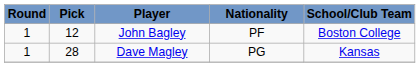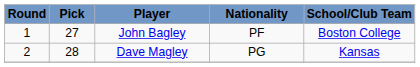 <table class="wikitable sortable sortable">
 <tr>
 <th style="background:#7197c7;" width="11%">Round</th>
 <th style="background:#7197c7;" width="11%">Pick</th>
 <th style="background:#7197c7;" width="28%">Player</th>
 <th style="background:#7197c7;" width="23%">Nationality</th>
 <th style="background:#7197c7;" width="38%">School/Club Team</th>
 </tr>
 <tr align="center">
 <td>1</td>
-<td>12</td>
+<td>27</td>
 <td><a href='#'>John Bagley</a></td>
 <td>PF</td>
 <td><a href='#'>Boston College</a></td>
 </tr>
 <tr align="center">
-<td>1</td>
+<td>2</td>
 <td>28</td>
 <td><a href='#'>Dave Magley</a></td>
 <td>PG</td>
 <td><a href='#'>Kansas</a></td>
 </tr>
 <tr align="center">
 </tr>
 </table>
